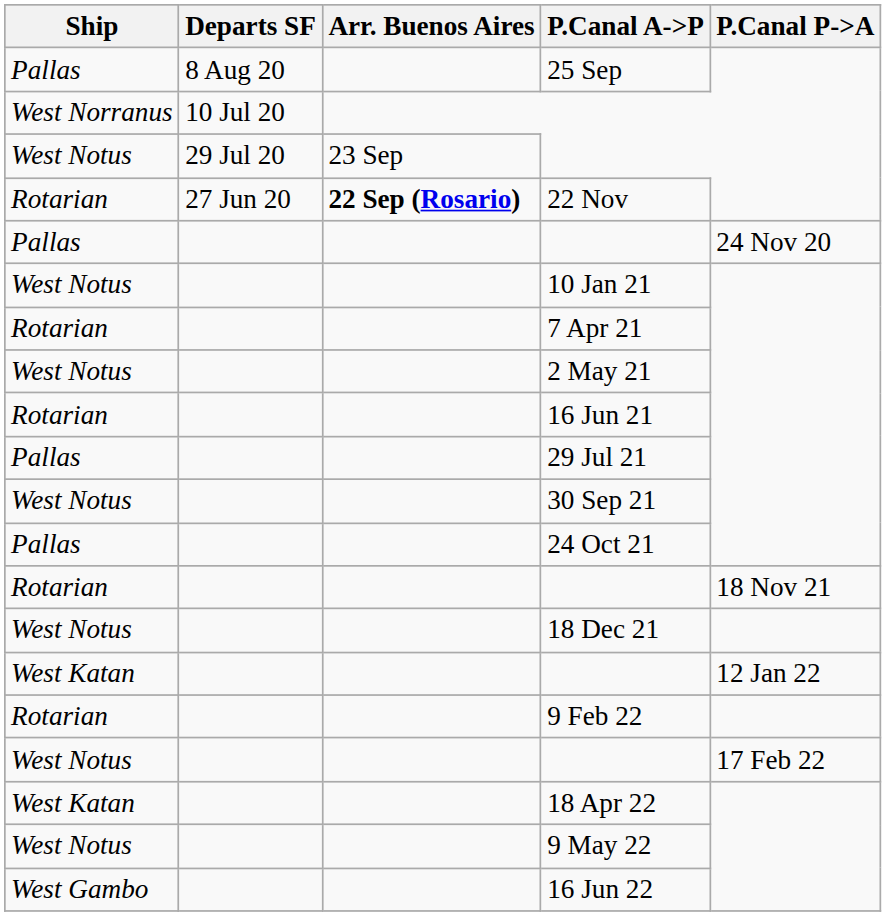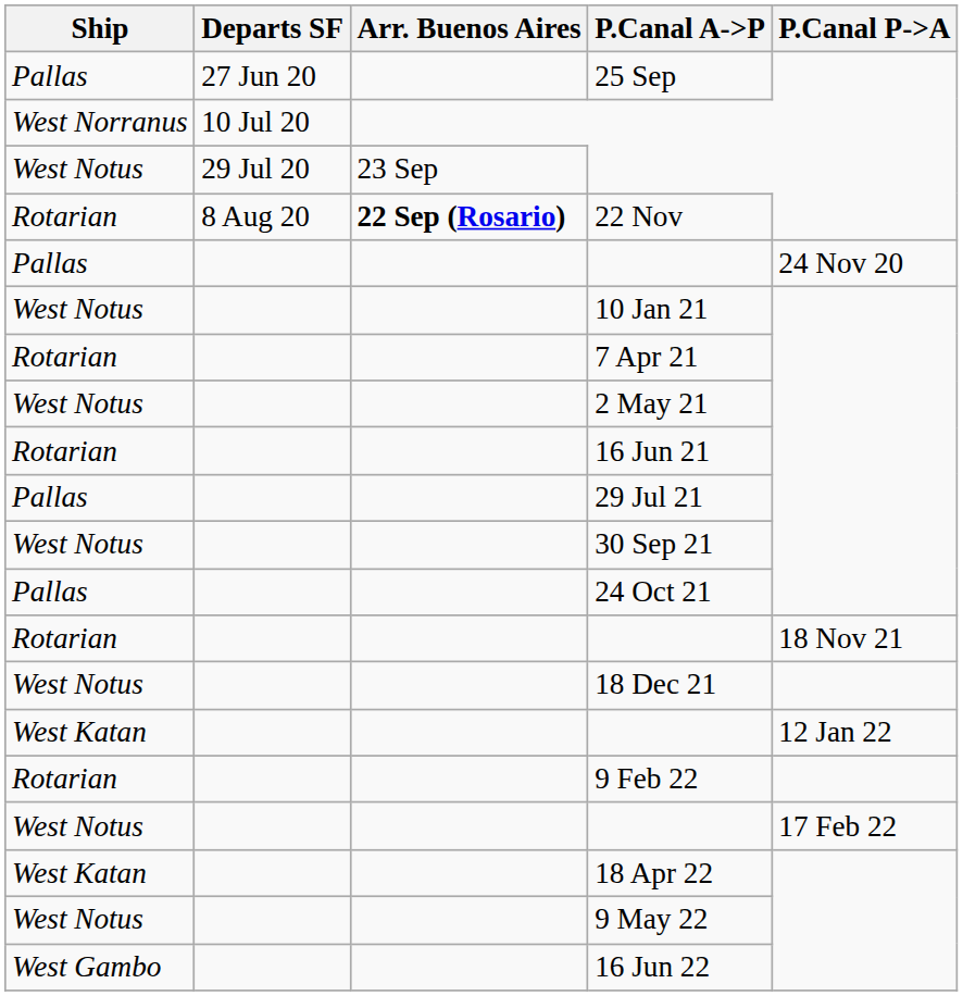 <table class=wikitable>
 <tr>
 <th>Ship</th>
 <th>Departs SF</th>
 <th>Arr. Buenos Aires</th>
 <th>P.Canal A->P</th>
 <th>P.Canal P->A</th>
 </tr>
 <tr>
 <td><em>Pallas</em></td>
-<td>8 Aug 20</td>
+<td>27 Jun 20</td>
 <td></td>
 <td>25 Sep</td>
 </tr>
 <tr>
 <td><em>West Norranus</em></td>
 <td>10 Jul 20</td>
 </tr>
 <tr>
 <td><em>West Notus</em></td>
 <td>29 Jul 20</td>
 <td>23 Sep</td>
 </tr>
 <tr>
 <td><em>Rotarian</em></td>
-<td>27 Jun 20</td>
+<td>8 Aug 20</td>
 <td><strong>22 Sep (<a href='#'>Rosario</a>)</strong></td>
 <td>22 Nov</td>
 </tr>
 <tr>
 <td><em>Pallas</em></td>
 <td></td>
 <td></td>
 <td></td>
 <td>24 Nov 20</td>
 </tr>
 <tr>
 <td><em>West Notus</em></td>
 <td></td>
 <td></td>
 <td>10 Jan 21</td>
 </tr>
 <tr>
 <td><em>Rotarian</em></td>
 <td></td>
 <td></td>
 <td>7 Apr 21</td>
 </tr>
 <tr>
 <td><em>West Notus</em></td>
 <td></td>
 <td></td>
 <td>2 May 21</td>
 </tr>
 <tr>
 <td><em>Rotarian</em></td>
 <td></td>
 <td></td>
 <td>16 Jun 21</td>
 </tr>
 <tr>
 <td><em>Pallas</em></td>
 <td></td>
 <td></td>
 <td>29 Jul 21</td>
 </tr>
 <tr>
 <td><em>West Notus</em></td>
 <td></td>
 <td></td>
 <td>30 Sep 21</td>
 </tr>
 <tr>
 <td><em>Pallas</em></td>
 <td></td>
 <td></td>
 <td>24 Oct 21</td>
 </tr>
 <tr>
 <td><em>Rotarian</em></td>
 <td></td>
 <td></td>
 <td></td>
 <td>18 Nov 21</td>
 </tr>
 <tr>
 <td><em>West Notus</em></td>
 <td></td>
 <td></td>
 <td>18 Dec 21</td>
 </tr>
 <tr>
 <td><em>West Katan</em></td>
 <td></td>
 <td></td>
 <td></td>
 <td>12 Jan 22</td>
 </tr>
 <tr>
 <td><em>Rotarian</em></td>
 <td></td>
 <td></td>
 <td>9 Feb 22</td>
 </tr>
 <tr>
 <td><em>West Notus</em></td>
 <td></td>
 <td></td>
 <td></td>
 <td>17 Feb 22</td>
 </tr>
 <tr>
 <td><em>West Katan</em></td>
 <td></td>
 <td></td>
 <td>18 Apr 22</td>
 </tr>
 <tr>
 <td><em>West Notus</em></td>
 <td></td>
 <td></td>
 <td>9 May 22</td>
 </tr>
 <tr>
 <td><em>West Gambo</em></td>
 <td></td>
 <td></td>
 <td>16 Jun 22</td>
 </tr>
 </table>
